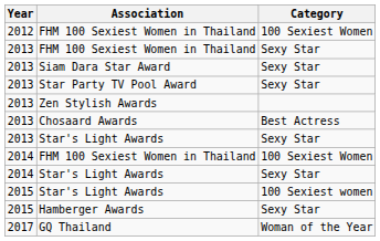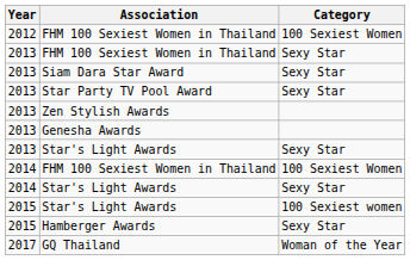 <table class="wikitable">
 <tr>
 <th>Year</th>
 <th>Association</th>
 <th>Category</th>
 </tr>
 <tr>
 <td>2012</td>
 <td>FHM 100 Sexiest Women in Thailand</td>
 <td>100 Sexiest Women</td>
 </tr>
 <tr>
 <td>2013</td>
 <td>FHM 100 Sexiest Women in Thailand </td>
 <td>Sexy Star</td>
 </tr>
 <tr>
 <td>2013</td>
 <td>Siam Dara Star Award</td>
 <td>Sexy Star</td>
 </tr>
 <tr>
 <td>2013</td>
 <td>Star Party TV Pool Award</td>
 <td>Sexy Star</td>
 </tr>
 <tr>
 <td>2013</td>
 <td>Zen Stylish Awards </td>
 <td></td>
 </tr>
 <tr>
 <td>2013</td>
-<td>Chosaard Awards</td>
-<td>Best Actress</td>
+<td>Genesha Awards</td>
+<td></td>
 </tr>
 <tr>
 <td>2013</td>
 <td>Star's Light Awards</td>
 <td>Sexy Star</td>
 </tr>
 <tr>
 <td>2014</td>
 <td>FHM 100 Sexiest Women in Thailand</td>
 <td>100 Sexiest Women</td>
 </tr>
 <tr>
 <td>2014</td>
 <td>Star's Light Awards</td>
 <td>Sexy Star</td>
 </tr>
 <tr>
 <td>2015</td>
 <td>Star's Light Awards</td>
 <td>100 Sexiest women</td>
 </tr>
 <tr>
 <td>2015</td>
 <td>Hamberger Awards</td>
 <td>Sexy Star</td>
 </tr>
 <tr>
 <td>2017</td>
 <td>GQ Thailand</td>
 <td>Woman of the Year </td>
 </tr>
 </table>
